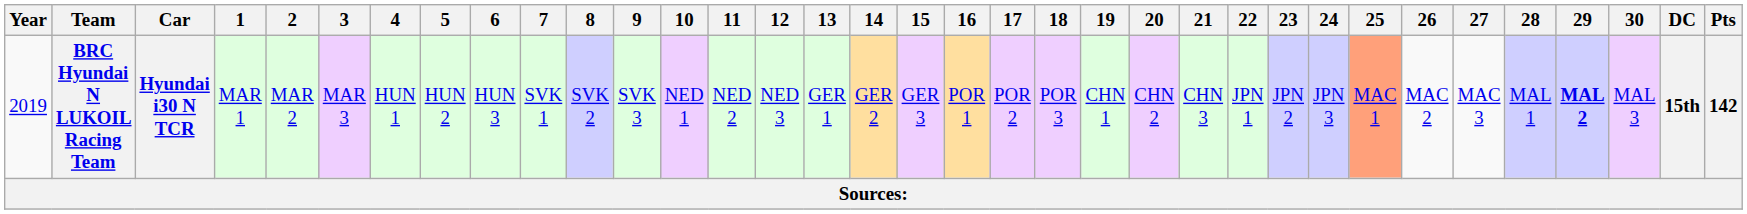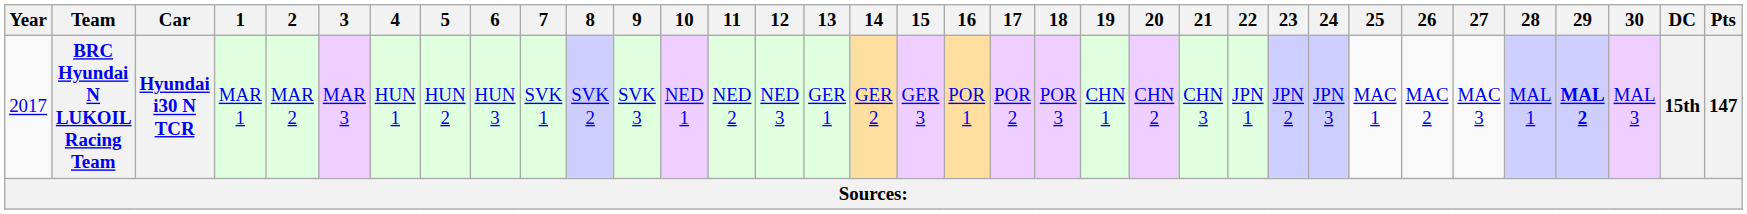 <table class="wikitable" style="text-align:center; font-size:85%">
 <tr>
 <th>Year</th>
 <th>Team</th>
 <th>Car</th>
 <th>1</th>
 <th>2</th>
 <th>3</th>
 <th>4</th>
 <th>5</th>
 <th>6</th>
 <th>7</th>
 <th>8</th>
 <th>9</th>
 <th>10</th>
 <th>11</th>
 <th>12</th>
 <th>13</th>
 <th>14</th>
 <th>15</th>
 <th>16</th>
 <th>17</th>
 <th>18</th>
 <th>19</th>
 <th>20</th>
 <th>21</th>
 <th>22</th>
 <th>23</th>
 <th>24</th>
 <th>25</th>
 <th>26</th>
 <th>27</th>
 <th>28</th>
 <th>29</th>
 <th>30</th>
 <th>DC</th>
 <th>Pts</th>
 </tr>
 <tr>
-<td><a href='#'>2019</a></td>
+<td><a href='#'>2017</a></td>
 <th><a href='#'>BRC Hyundai N LUKOIL Racing Team</a></th>
 <th><a href='#'>Hyundai i30 N TCR</a></th>
 <td style="background:#DFFFDF;"><a href='#'>MAR<br>1</a><br></td>
 <td style="background:#DFFFDF;"><a href='#'>MAR<br>2</a><br></td>
 <td style="background:#EFCFFF;"><a href='#'>MAR<br>3</a><br></td>
 <td style="background:#DFFFDF;"><a href='#'>HUN<br>1</a><br></td>
 <td style="background:#DFFFDF;"><a href='#'>HUN<br>2</a><br></td>
 <td style="background:#DFFFDF;"><a href='#'>HUN<br>3</a><br></td>
 <td style="background:#DFFFDF;"><a href='#'>SVK<br>1</a><br></td>
 <td style="background:#CFCFFF;"><a href='#'>SVK<br>2</a><br></td>
 <td style="background:#DFFFDF;"><a href='#'>SVK<br>3</a><br></td>
 <td style="background:#EFCFFF;"><a href='#'>NED<br>1</a><br></td>
 <td style="background:#DFFFDF;"><a href='#'>NED<br>2</a><br></td>
 <td style="background:#DFFFDF;"><a href='#'>NED<br>3</a><br></td>
 <td style="background:#DFFFDF;"><a href='#'>GER<br>1</a><br></td>
 <td style="background:#FFDF9F;"><a href='#'>GER<br>2</a><br></td>
 <td style="background:#EFCFFF;"><a href='#'>GER<br>3</a><br></td>
 <td style="background:#FFDF9F;"><a href='#'>POR<br>1</a><br></td>
 <td style="background:#EFCFFF;"><a href='#'>POR<br>2</a><br></td>
 <td style="background:#EFCFFF;"><a href='#'>POR<br>3</a><br></td>
 <td style="background:#DFFFDF;"><a href='#'>CHN<br>1</a><br></td>
 <td style="background:#EFCFFF;"><a href='#'>CHN<br>2</a><br></td>
 <td style="background:#DFFFDF;"><a href='#'>CHN<br>3</a><br></td>
 <td style="background:#DFFFDF;"><a href='#'>JPN<br>1</a><br></td>
 <td style="background:#CFCFFF;"><a href='#'>JPN<br>2</a><br></td>
 <td style="background:#CFCFFF;"><a href='#'>JPN<br>3</a><br></td>
-<td style="background: lightsalmon;"><a href='#'>MAC<br>1</a></td>
+<td><a href='#'>MAC<br>1</a></td>
 <td><a href='#'>MAC<br>2</a></td>
 <td><a href='#'>MAC<br>3</a></td>
 <td style="background:#CFCFFF;"><a href='#'>MAL<br>1</a><br></td>
 <td style="background:#CFCFFF;"><strong><a href='#'>MAL<br>2</a><br></strong></td>
 <td style="background:#EFCFFF;"><a href='#'>MAL<br>3</a><br></td>
 <th>15th</th>
-<th>142</th>
+<th>147</th>
 </tr>
 <tr>
 <th colspan="35">Sources:</th>
 </tr>
 </table>
